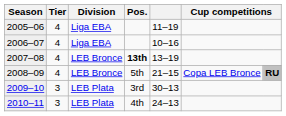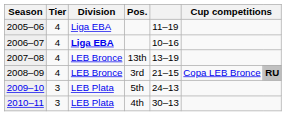 <table class="wikitable" style="font-size:85%; text-align:center">
 <tr>
 <th>Season</th>
 <th>Tier</th>
 <th>Division</th>
 <th>Pos.</th>
 <th></th>
 <th colspan=2>Cup competitions</th>
 </tr>
 <tr>
 <td bgcolor=#efefef>2005–06</td>
 <td>4</td>
 <td align=left><a href='#'>Liga EBA</a></td>
 <td></td>
 <td>11–19</td>
 <td colspan=2></td>
 </tr>
 <tr>
 <td bgcolor=#efefef>2006–07</td>
 <td>4</td>
-<td align=left><a href='#'>Liga EBA</a></td>
+<td align=left><strong><a href='#'>Liga EBA</a></strong></td>
 <td></td>
 <td>10–16</td>
 <td colspan=2></td>
 </tr>
 <tr>
 <td bgcolor=#efefef>2007–08</td>
 <td>4</td>
 <td align=left><a href='#'>LEB Bronce</a></td>
-<td><strong>13th</strong></td>
+<td>13th</td>
 <td>13–19</td>
 <td colspan=2></td>
 </tr>
 <tr>
 <td bgcolor=#efefef>2008–09</td>
 <td>4</td>
 <td align=left><a href='#'>LEB Bronce</a></td>
-<td>5th</td>
+<td>3rd</td>
 <td>21–15</td>
 <td align=left><a href='#'>Copa LEB Bronce</a></td>
 <td bgcolor=silver><strong>RU</strong></td>
 </tr>
 <tr>
 <td bgcolor=#efefef><a href='#'>2009–10</a></td>
 <td>3</td>
 <td align=left><a href='#'>LEB Plata</a></td>
-<td>3rd</td>
-<td>30–13</td>
+<td>5th</td>
+<td>24–13</td>
 <td colspan=2></td>
 </tr>
 <tr>
 <td bgcolor=#efefef><a href='#'>2010–11</a></td>
 <td>3</td>
 <td align=left><a href='#'>LEB Plata</a></td>
 <td>4th</td>
-<td>24–13</td>
+<td>30–13</td>
 <td colspan=2></td>
 </tr>
 </table>
